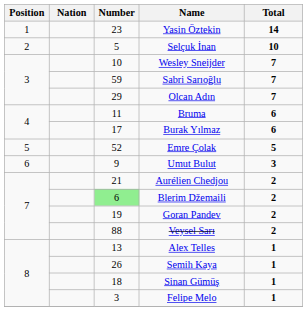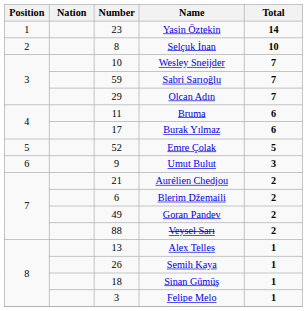 <table class="wikitable" style="font-size: 95%; text-align: center;">
 <tr>
 <th width=60>Position</th>
 <th width=60>Nation</th>
 <th width=60>Number</th>
 <th width=150>Name</th>
 <th width=80>Total</th>
 </tr>
 <tr>
 <td>1</td>
 <td></td>
 <td>23</td>
 <td><a href='#'>Yasin Öztekin</a></td>
 <td><strong>14</strong></td>
 </tr>
 <tr>
 <td>2</td>
 <td></td>
-<td>5</td>
+<td>8</td>
 <td><a href='#'>Selçuk İnan</a></td>
 <td><strong>10</strong></td>
 </tr>
 <tr>
 <td rowspan=3>3</td>
 <td></td>
 <td>10</td>
 <td><a href='#'>Wesley Sneijder</a></td>
 <td><strong>7</strong></td>
 </tr>
 <tr>
 <td></td>
 <td>59</td>
 <td><a href='#'>Sabri Sarıoğlu</a></td>
 <td><strong>7</strong></td>
 </tr>
 <tr>
 <td></td>
 <td>29</td>
 <td><a href='#'>Olcan Adın</a></td>
 <td><strong>7</strong></td>
 </tr>
 <tr>
 <td rowspan=2>4</td>
 <td></td>
 <td>11</td>
 <td><a href='#'>Bruma</a></td>
 <td><strong>6</strong></td>
 </tr>
 <tr>
 <td></td>
 <td>17</td>
 <td><a href='#'>Burak Yılmaz</a></td>
 <td><strong>6</strong></td>
 </tr>
 <tr>
 <td>5</td>
 <td></td>
 <td>52</td>
 <td><a href='#'>Emre Çolak</a></td>
 <td><strong>5</strong></td>
 </tr>
 <tr>
 <td>6</td>
 <td></td>
 <td>9</td>
 <td><a href='#'>Umut Bulut</a></td>
 <td><strong>3</strong></td>
 </tr>
 <tr>
 <td rowspan=4>7</td>
 <td></td>
 <td>21</td>
 <td><a href='#'>Aurélien Chedjou</a></td>
 <td><strong>2</strong></td>
 </tr>
 <tr>
 <td></td>
-<td style="background: lightgreen;">6</td>
+<td>6</td>
 <td><a href='#'>Blerim Džemaili</a></td>
 <td><strong>2</strong></td>
 </tr>
 <tr>
 <td></td>
-<td>19</td>
+<td>49</td>
 <td><a href='#'>Goran Pandev</a></td>
 <td><strong>2</strong></td>
 </tr>
 <tr>
 <td></td>
 <td>88</td>
 <td><s><a href='#'>Veysel Sarı</a></s></td>
 <td><strong>2</strong></td>
 </tr>
 <tr>
 <td rowspan=4>8</td>
 <td></td>
 <td>13</td>
 <td><a href='#'>Alex Telles</a></td>
 <td><strong>1</strong></td>
 </tr>
 <tr>
 <td></td>
 <td>26</td>
 <td><a href='#'>Semih Kaya</a></td>
 <td><strong>1</strong></td>
 </tr>
 <tr>
 <td></td>
 <td>18</td>
 <td><a href='#'>Sinan Gümüş</a></td>
 <td><strong>1</strong></td>
 </tr>
 <tr>
 <td></td>
 <td>3</td>
 <td><a href='#'>Felipe Melo</a></td>
 <td><strong>1</strong></td>
 </tr>
 <tr>
 </tr>
 </table>
